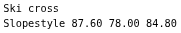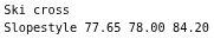 <table>
 <tr>
 <td>Ski cross<br></td>
 <td colspan=2></td>
 <td colspan=2></td>
 <td colspan=2></td>
 </tr>
 <tr>
 <td>Slopestyle<br></td>
 <td></td>
-<td>87.60</td>
+<td>77.65</td>
 <td></td>
 <td>78.00</td>
 <td></td>
-<td>84.80</td>
+<td>84.20</td>
 </tr>
 </table>
